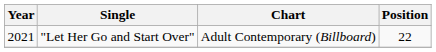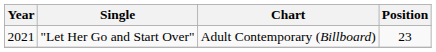 <table class="wikitable">
 <tr>
 <th scope="col">Year</th>
 <th scope="col">Single</th>
 <th scope="col">Chart</th>
 <th scope="col">Position</th>
 </tr>
 <tr>
 <td>2021</td>
 <td scope="row">"Let Her Go and Start Over"</td>
 <td>Adult Contemporary (<em>Billboard</em>)</td>
-<td align="center">22</td>
+<td align="center">23</td>
 </tr>
 <tr>
 </tr>
 </table>
